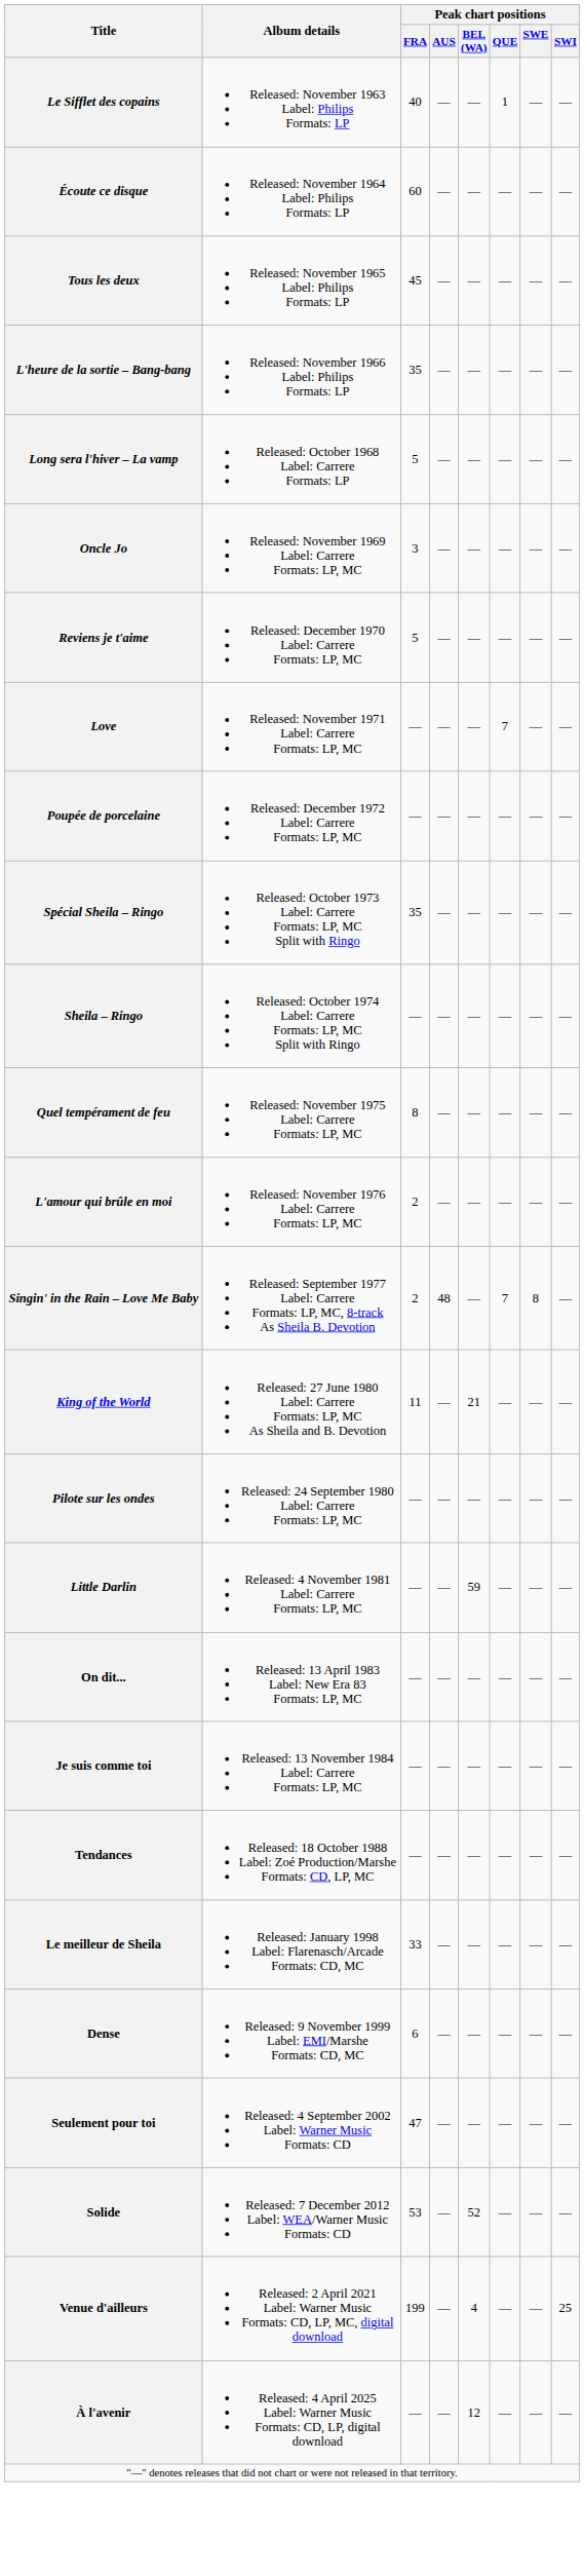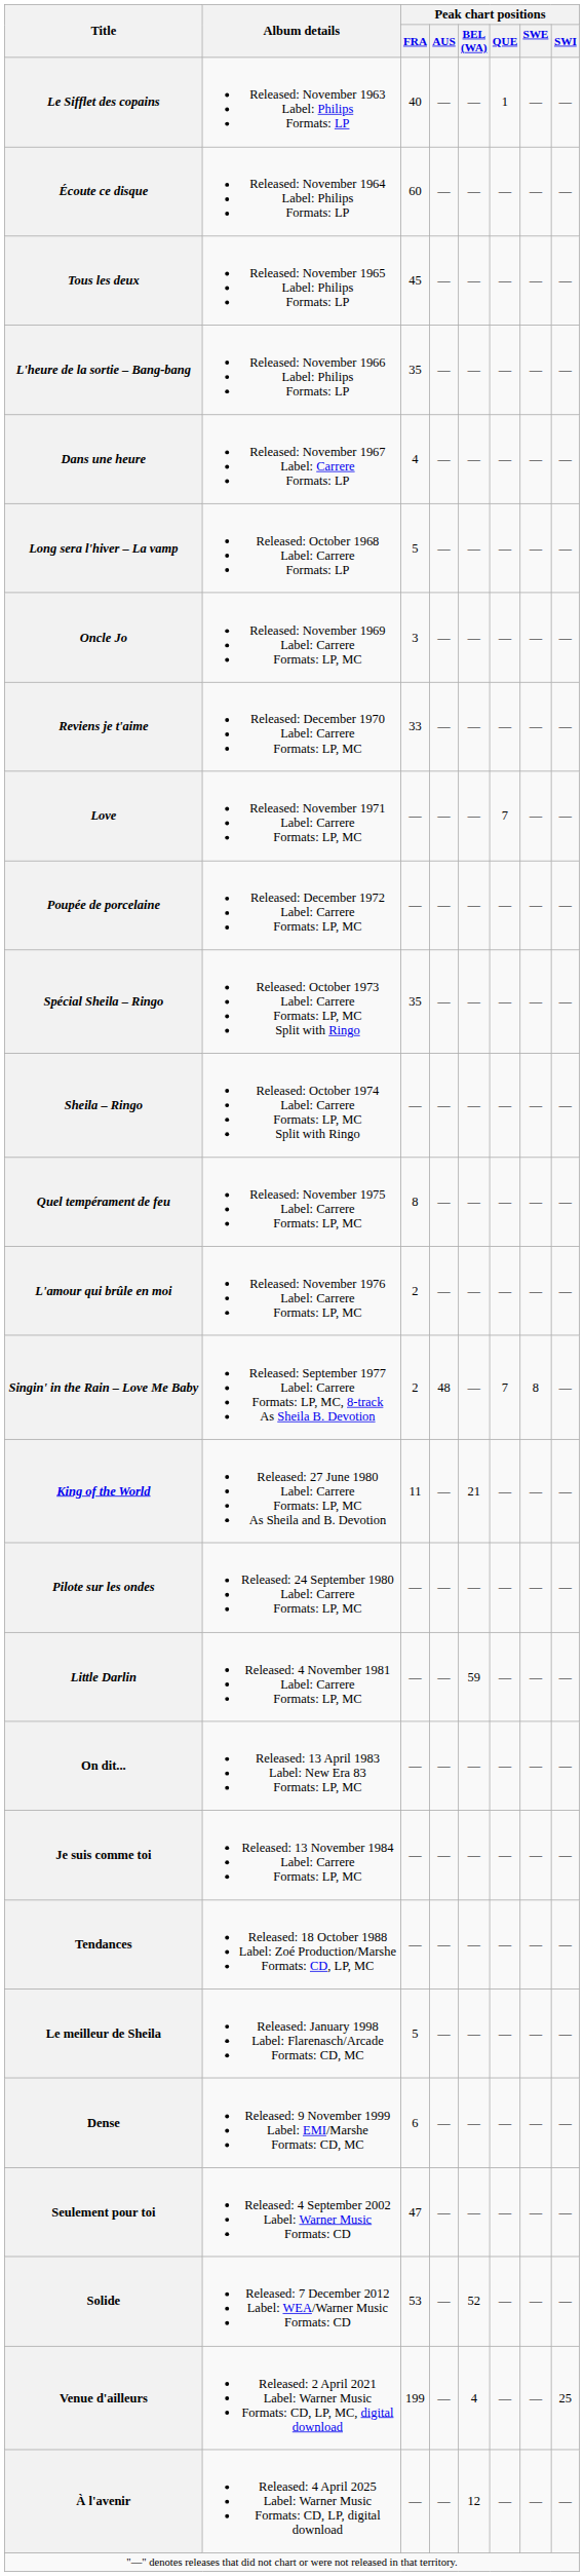 <table class="wikitable plainrowheaders" style="text-align:center;">
 <tr>
 <th rowspan="2" scope="col" style="width:15em;">Title</th>
 <th rowspan="2" scope="col" style="width:15em;">Album details</th>
 <th colspan="6">Peak chart positions</th>
 </tr>
 <tr>
 <th scope="col" style="width:2em;font-size:90%;"><a href='#'>FRA</a><br></th>
 <th scope="col" style="width:2em;font-size:90%;"><a href='#'>AUS</a><br></th>
 <th scope="col" style="width:2em;font-size:90%;"><a href='#'>BEL (WA)</a><br></th>
 <th scope="col" style="width:2em;font-size:90%;"><a href='#'>QUE</a><br></th>
 <th scope="col" style="width:2em;font-size:90%;"><a href='#'>SWE</a><br><br></th>
 <th scope="col" style="width:2em;font-size:90%;"><a href='#'>SWI</a><br></th>
 </tr>
 <tr>
 <th scope="row"><em>Le Sifflet des copains</em></th>
 <td><br><ul><li>Released: November 1963</li><li>Label: <a href='#'>Philips</a></li><li>Formats: <a href='#'>LP</a></li></ul></td>
 <td>40</td>
 <td>—</td>
 <td>—</td>
 <td>1</td>
 <td>—</td>
 <td>—</td>
 </tr>
 <tr>
 <th scope="row"><em>Écoute ce disque</em></th>
 <td><br><ul><li>Released: November 1964</li><li>Label: Philips</li><li>Formats: LP</li></ul></td>
 <td>60</td>
 <td>—</td>
 <td>—</td>
 <td>—</td>
 <td>—</td>
 <td>—</td>
 </tr>
 <tr>
 <th scope="row"><em>Tous les deux</em></th>
 <td><br><ul><li>Released: November 1965</li><li>Label: Philips</li><li>Formats: LP</li></ul></td>
 <td>45</td>
 <td>—</td>
 <td>—</td>
 <td>—</td>
 <td>—</td>
 <td>—</td>
 </tr>
 <tr>
 <th scope="row"><em>L'heure de la sortie – Bang-bang</em></th>
 <td><br><ul><li>Released: November 1966</li><li>Label: Philips</li><li>Formats: LP</li></ul></td>
 <td>35</td>
 <td>—</td>
 <td>—</td>
 <td>—</td>
 <td>—</td>
 <td>—</td>
 </tr>
 <tr>
+<th scope="row"><em>Dans une heure</em></th>
+<td><br><ul><li>Released: November 1967</li><li>Label: <a href='#'>Carrere</a></li><li>Formats: LP</li></ul></td>
+<td>4</td>
+<td>—</td>
+<td>—</td>
+<td>—</td>
+<td>—</td>
+<td>—</td>
+</tr>
+<tr>
 <th scope="row"><em>Long sera l'hiver – La vamp</em></th>
 <td><br><ul><li>Released: October 1968</li><li>Label: Carrere</li><li>Formats: LP</li></ul></td>
 <td>5</td>
 <td>—</td>
 <td>—</td>
 <td>—</td>
 <td>—</td>
 <td>—</td>
 </tr>
 <tr>
 <th scope="row"><em>Oncle Jo</em></th>
 <td><br><ul><li>Released: November 1969</li><li>Label: Carrere</li><li>Formats: LP, MC</li></ul></td>
 <td>3</td>
 <td>—</td>
 <td>—</td>
 <td>—</td>
 <td>—</td>
 <td>—</td>
 </tr>
 <tr>
 <th scope="row"><em>Reviens je t'aime</em></th>
 <td><br><ul><li>Released: December 1970</li><li>Label: Carrere</li><li>Formats: LP, MC</li></ul></td>
-<td>5</td>
+<td>33</td>
 <td>—</td>
 <td>—</td>
 <td>—</td>
 <td>—</td>
 <td>—</td>
 </tr>
 <tr>
 <th scope="row"><em>Love</em></th>
 <td><br><ul><li>Released: November 1971</li><li>Label: Carrere</li><li>Formats: LP, MC</li></ul></td>
 <td>—</td>
 <td>—</td>
 <td>—</td>
 <td>7</td>
 <td>—</td>
 <td>—</td>
 </tr>
 <tr>
 <th scope="row"><em>Poupée de porcelaine</em></th>
 <td><br><ul><li>Released: December 1972</li><li>Label: Carrere</li><li>Formats: LP, MC</li></ul></td>
 <td>—</td>
 <td>—</td>
 <td>—</td>
 <td>—</td>
 <td>—</td>
 <td>—</td>
 </tr>
 <tr>
 <th scope="row"><em>Spécial Sheila – Ringo</em></th>
 <td><br><ul><li>Released: October 1973</li><li>Label: Carrere</li><li>Formats: LP, MC</li><li>Split with <a href='#'>Ringo</a></li></ul></td>
 <td>35</td>
 <td>—</td>
 <td>—</td>
 <td>—</td>
 <td>—</td>
 <td>—</td>
 </tr>
 <tr>
 <th scope="row"><em>Sheila – Ringo</em></th>
 <td><br><ul><li>Released: October 1974</li><li>Label: Carrere</li><li>Formats: LP, MC</li><li>Split with Ringo</li></ul></td>
 <td>—</td>
 <td>—</td>
 <td>—</td>
 <td>—</td>
 <td>—</td>
 <td>—</td>
 </tr>
 <tr>
 <th scope="row"><em>Quel tempérament de feu</em></th>
 <td><br><ul><li>Released: November 1975</li><li>Label: Carrere</li><li>Formats: LP, MC</li></ul></td>
 <td>8</td>
 <td>—</td>
 <td>—</td>
 <td>—</td>
 <td>—</td>
 <td>—</td>
 </tr>
 <tr>
 <th scope="row"><em>L'amour qui brûle en moi</em></th>
 <td><br><ul><li>Released: November 1976</li><li>Label: Carrere</li><li>Formats: LP, MC</li></ul></td>
 <td>2</td>
 <td>—</td>
 <td>—</td>
 <td>—</td>
 <td>—</td>
 <td>—</td>
 </tr>
 <tr>
 <th scope="row"><em>Singin' in the Rain – Love Me Baby</em></th>
 <td><br><ul><li>Released: September 1977</li><li>Label: Carrere</li><li>Formats: LP, MC, <a href='#'>8-track</a></li><li>As <a href='#'>Sheila B. Devotion</a></li></ul></td>
 <td>2</td>
 <td>48</td>
 <td>—</td>
 <td>7</td>
 <td>8</td>
 <td>—</td>
 </tr>
 <tr>
 <th scope="row"><em><a href='#'>King of the World</a></em></th>
 <td><br><ul><li>Released: 27 June 1980</li><li>Label: Carrere</li><li>Formats: LP, MC</li><li>As Sheila and B. Devotion</li></ul></td>
 <td>11</td>
 <td>—</td>
 <td>21</td>
 <td>—</td>
 <td>—</td>
 <td>—</td>
 </tr>
 <tr>
 <th scope="row"><em>Pilote sur les ondes</em></th>
 <td><br><ul><li>Released: 24 September 1980</li><li>Label: Carrere</li><li>Formats: LP, MC</li></ul></td>
 <td>—</td>
 <td>—</td>
 <td>—</td>
 <td>—</td>
 <td>—</td>
 <td>—</td>
 </tr>
 <tr>
 <th scope="row"><em>Little Darlin<strong></th>
 <td><br><ul><li>Released: 4 November 1981</li><li>Label: Carrere</li><li>Formats: LP, MC</li></ul></td>
 <td>—</td>
 <td>—</td>
 <td>59</td>
 <td>—</td>
 <td>—</td>
 <td>—</td>
 </tr>
 <tr>
 <th scope="row"></em>On dit...<em></th>
 <td><br><ul><li>Released: 13 April 1983</li><li>Label: New Era 83</li><li>Formats: LP, MC</li></ul></td>
 <td>—</td>
 <td>—</td>
 <td>—</td>
 <td>—</td>
 <td>—</td>
 <td>—</td>
 </tr>
 <tr>
 <th scope="row"></em>Je suis comme toi<em></th>
 <td><br><ul><li>Released: 13 November 1984</li><li>Label: Carrere</li><li>Formats: LP, MC</li></ul></td>
 <td>—</td>
 <td>—</td>
 <td>—</td>
 <td>—</td>
 <td>—</td>
 <td>—</td>
 </tr>
 <tr>
 <th scope="row"></em>Tendances<em></th>
 <td><br><ul><li>Released: 18 October 1988</li><li>Label: Zoé Production/Marshe</li><li>Formats: <a href='#'>CD</a>, LP, MC</li></ul></td>
 <td>—</td>
 <td>—</td>
 <td>—</td>
 <td>—</td>
 <td>—</td>
 <td>—</td>
 </tr>
 <tr>
 <th scope="row"></em>Le meilleur de Sheila<em></th>
 <td><br><ul><li>Released: January 1998</li><li>Label: Flarenasch/Arcade</li><li>Formats: CD, MC</li></ul></td>
-<td>33</td>
+<td>5</td>
 <td>—</td>
 <td>—</td>
 <td>—</td>
 <td>—</td>
 <td>—</td>
 </tr>
 <tr>
 <th scope="row"></em>Dense<em></th>
 <td><br><ul><li>Released: 9 November 1999</li><li>Label: <a href='#'>EMI</a>/Marshe</li><li>Formats: CD, MC</li></ul></td>
 <td>6</td>
 <td>—</td>
 <td>—</td>
 <td>—</td>
 <td>—</td>
 <td>—</td>
 </tr>
 <tr>
 <th scope="row"></em>Seulement pour toi<em></th>
 <td><br><ul><li>Released: 4 September 2002</li><li>Label: <a href='#'>Warner Music</a></li><li>Formats: CD</li></ul></td>
 <td>47</td>
 <td>—</td>
 <td>—</td>
 <td>—</td>
 <td>—</td>
 <td>—</td>
 </tr>
 <tr>
 <th scope="row"></em>Solide<em></th>
 <td><br><ul><li>Released: 7 December 2012</li><li>Label: <a href='#'>WEA</a>/Warner Music</li><li>Formats: CD</li></ul></td>
 <td>53</td>
 <td>—</td>
 <td>52</td>
 <td>—</td>
 <td>—</td>
 <td>—</td>
 </tr>
 <tr>
 <th scope="row"></em>Venue d'ailleurs<em></th>
 <td><br><ul><li>Released: 2 April 2021</li><li>Label: Warner Music</li><li>Formats: CD, LP, MC, <a href='#'>digital download</a></li></ul></td>
 <td>199</td>
 <td>—</td>
 <td>4</td>
 <td>—</td>
 <td>—</td>
 <td>25</td>
 </tr>
 <tr>
 <th scope="row"></em>À l'avenir<em></th>
 <td><br><ul><li>Released: 4 April 2025</li><li>Label: Warner Music</li><li>Formats: CD, LP, digital download</li></ul></td>
 <td>—</td>
 <td>—</td>
 <td>12</td>
 <td>—</td>
 <td>—</td>
 <td>—</td>
 </tr>
 <tr>
 <td colspan="8" style="font-size:85%">"—" denotes releases that did not chart or were not released in that territory.</td>
 </tr>
 </table>
